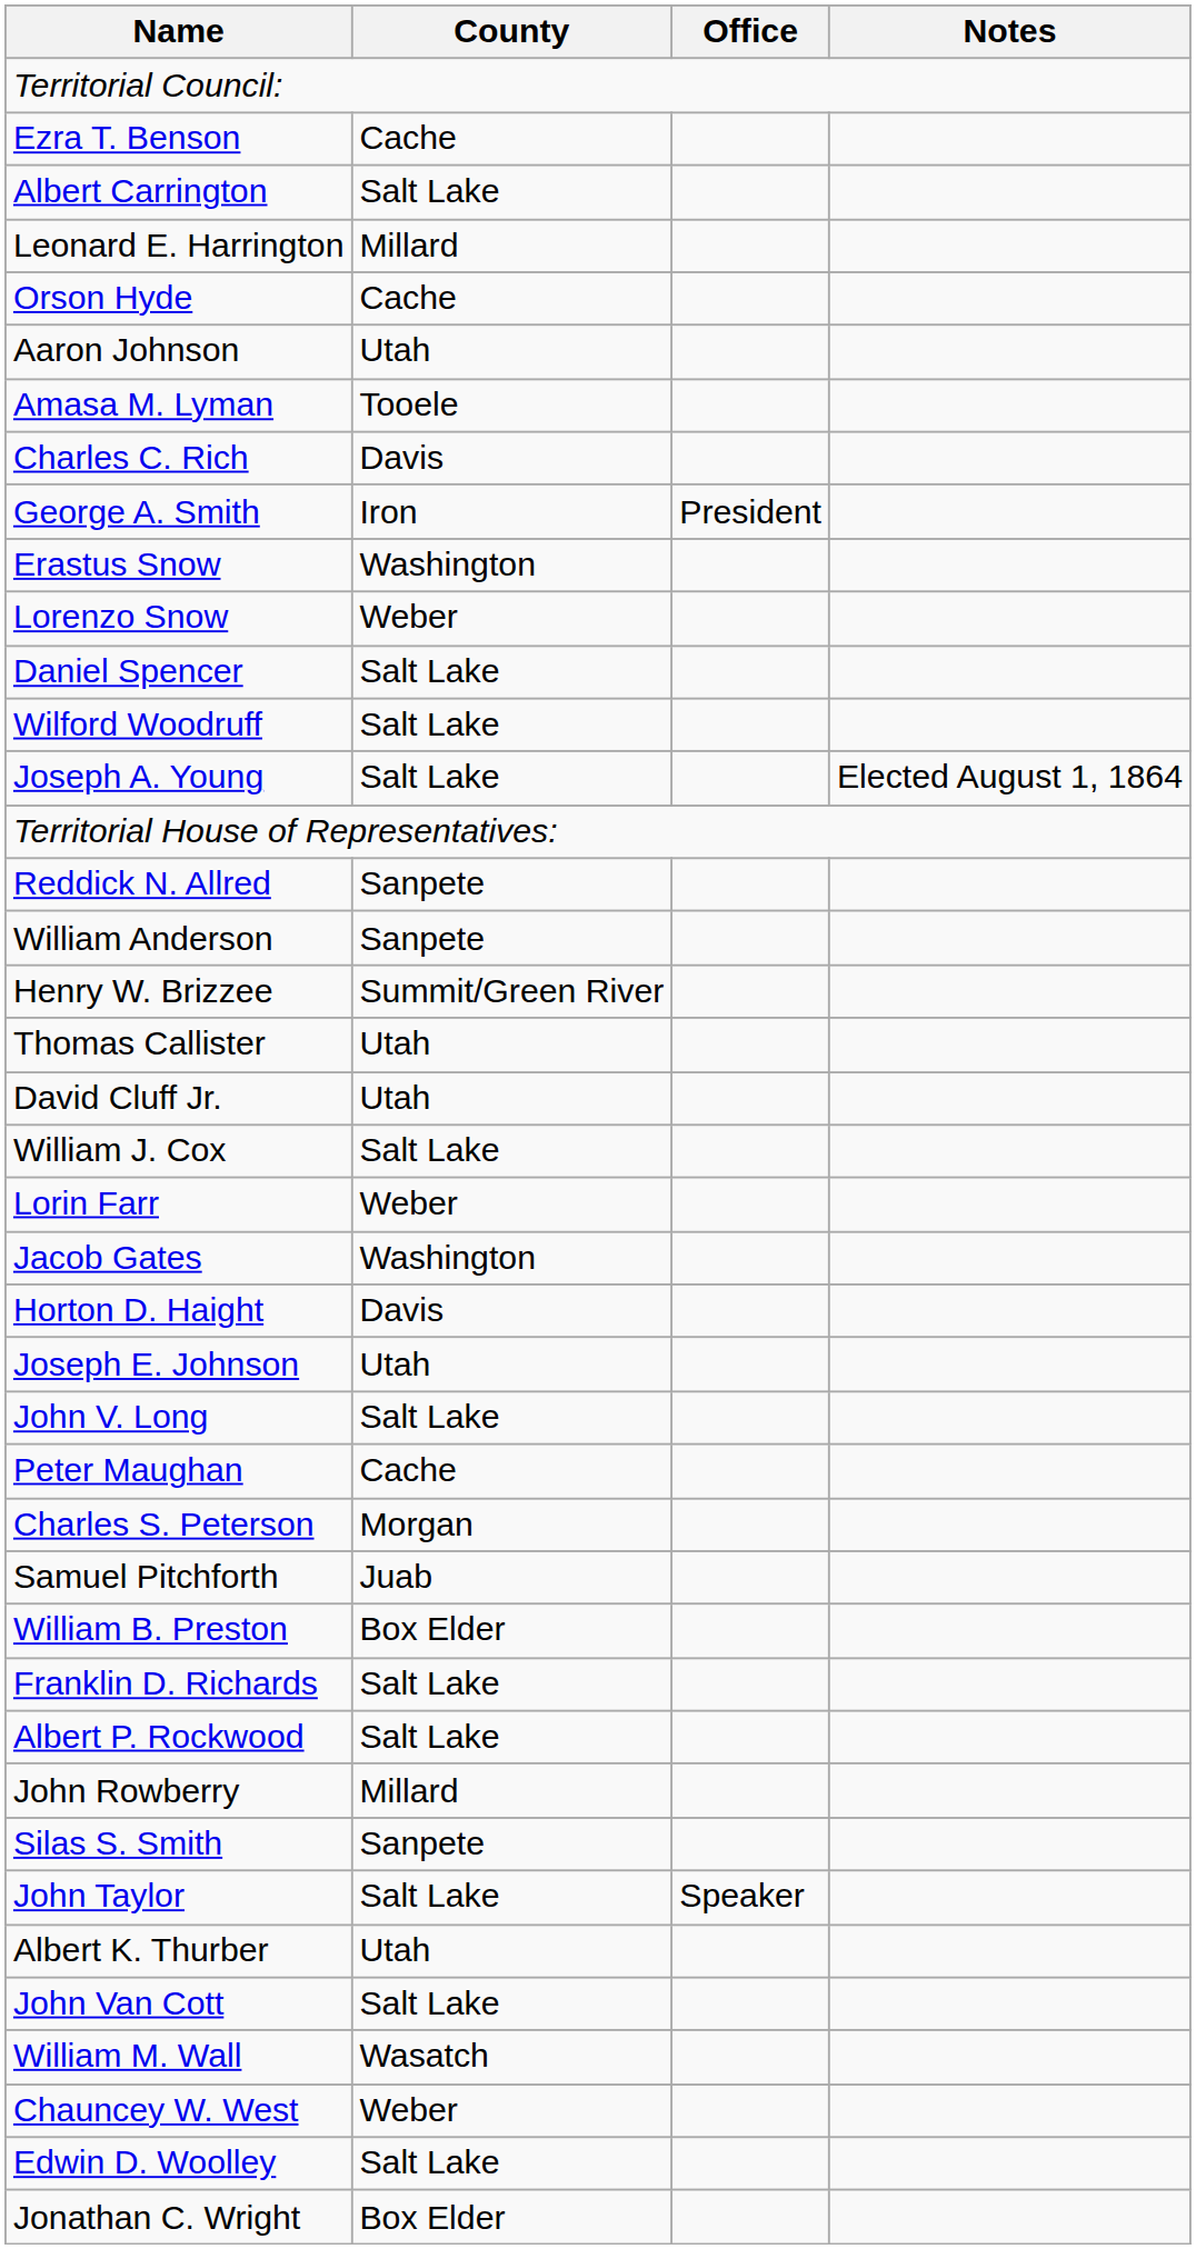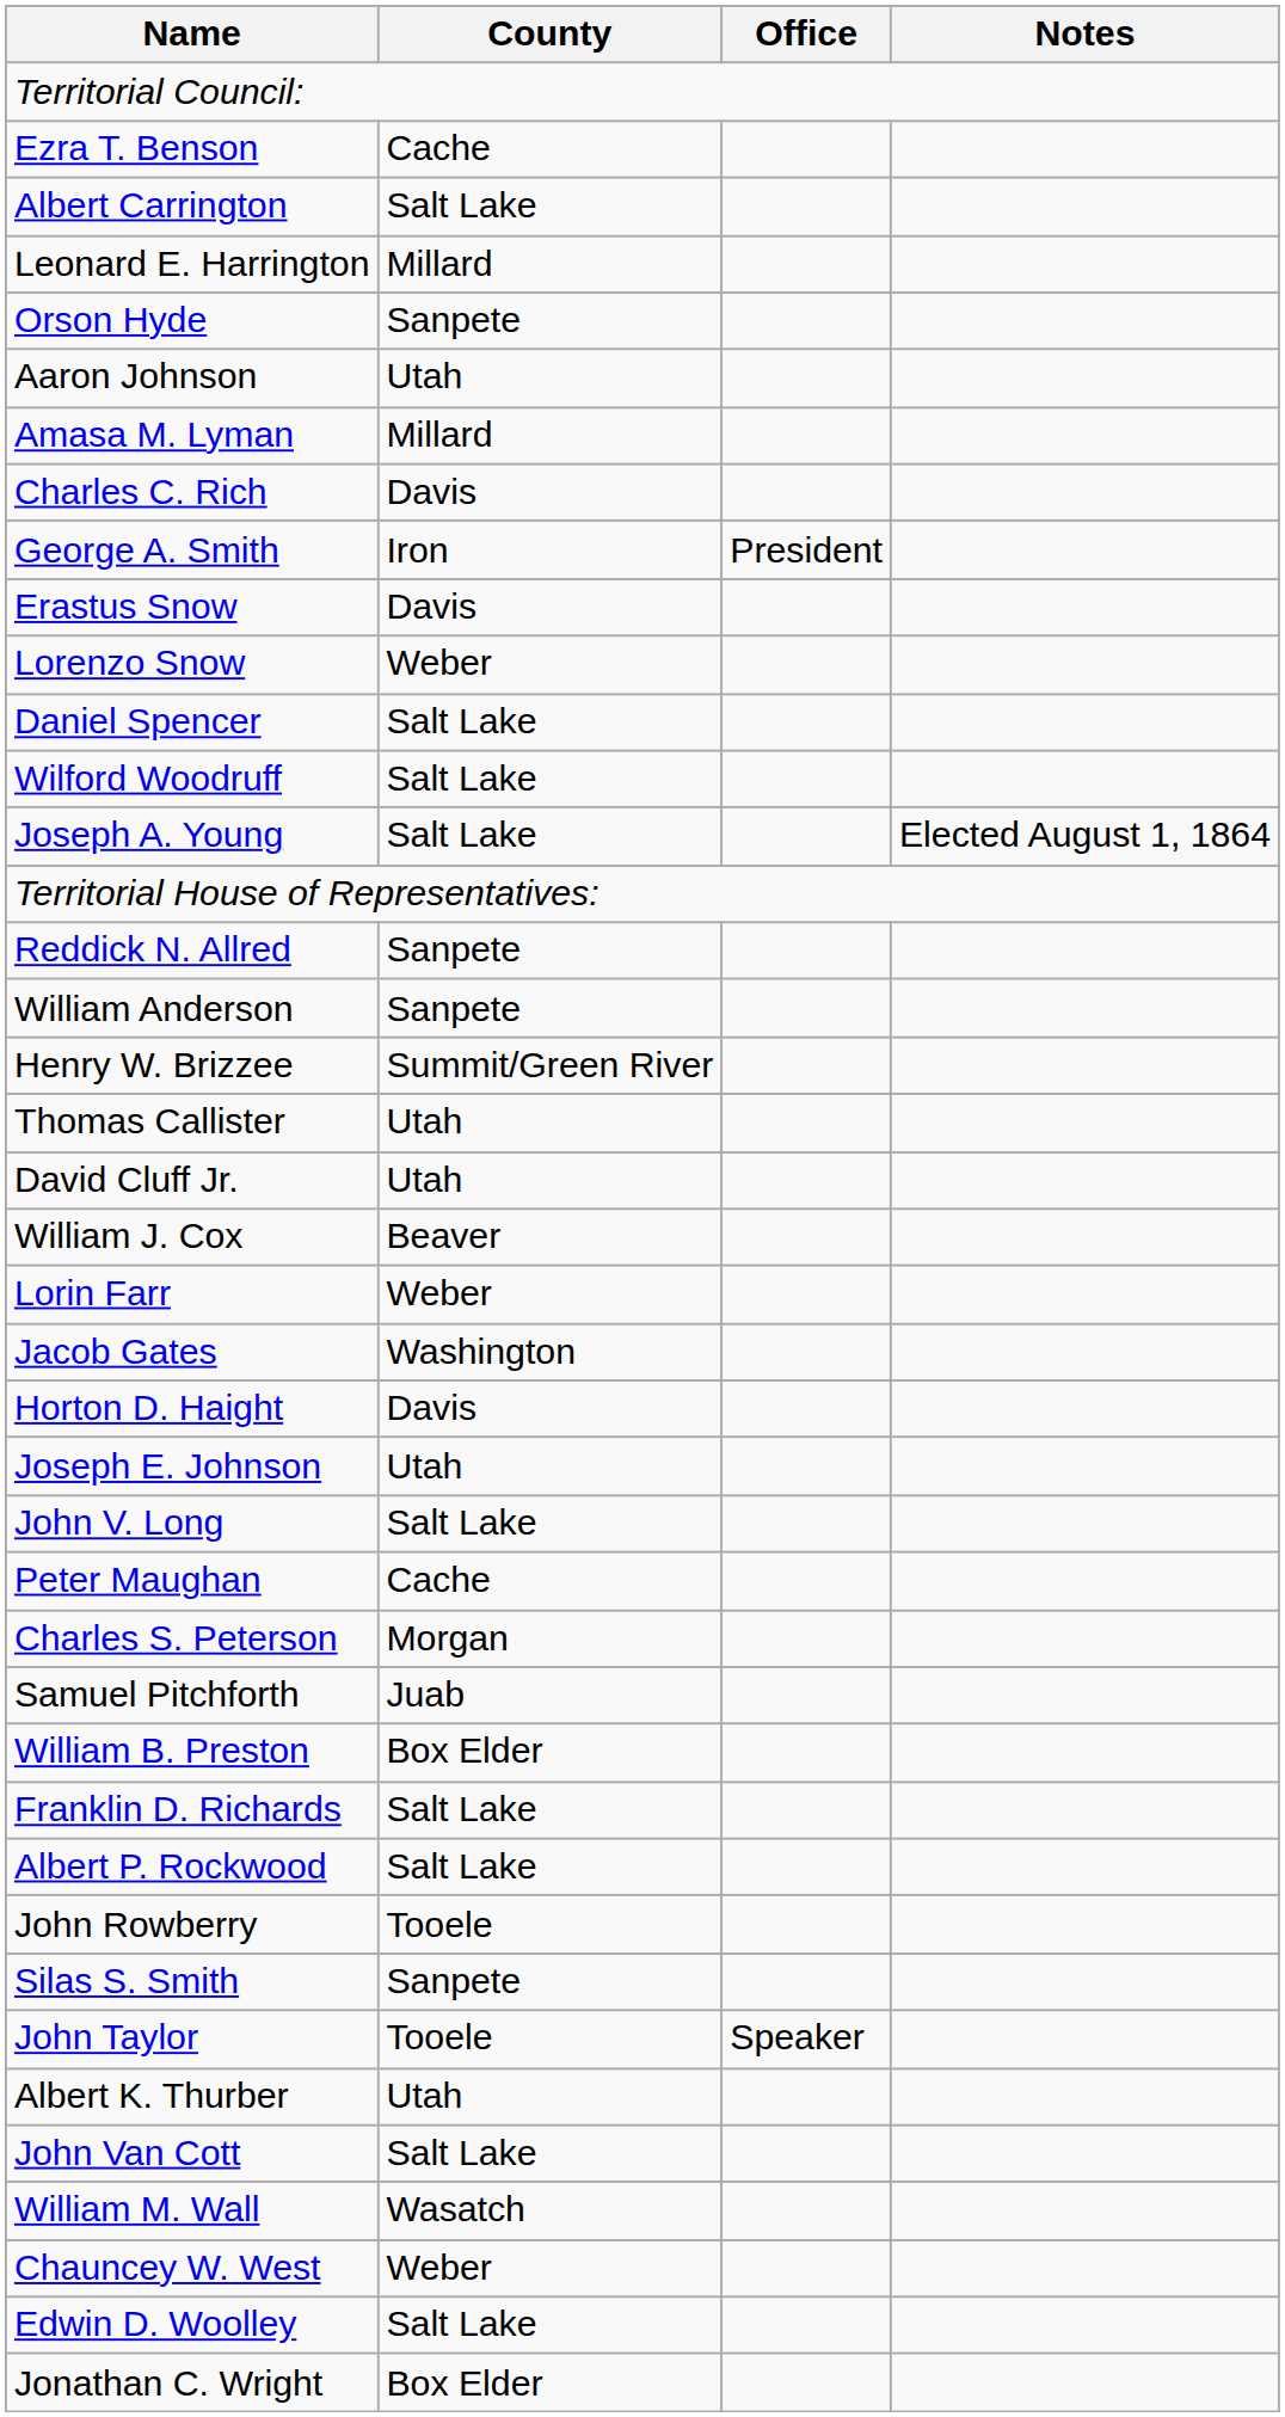 <table class="wikitable">
 <tr>
 <th>Name</th>
 <th>County</th>
 <th>Office</th>
 <th>Notes</th>
 </tr>
 <tr>
 <td colspan=8><em>Territorial Council:</em></td>
 </tr>
 <tr>
 <td><a href='#'>Ezra T. Benson</a></td>
 <td>Cache</td>
 <td></td>
 <td></td>
 </tr>
 <tr>
 <td><a href='#'>Albert Carrington</a></td>
 <td>Salt Lake</td>
 <td></td>
 <td></td>
 </tr>
 <tr>
 <td>Leonard E. Harrington</td>
 <td>Millard</td>
 <td></td>
 <td></td>
 </tr>
 <tr>
 <td><a href='#'>Orson Hyde</a></td>
-<td>Cache</td>
+<td>Sanpete</td>
 <td></td>
 <td></td>
 </tr>
 <tr>
 <td>Aaron Johnson</td>
 <td>Utah</td>
 <td></td>
 <td></td>
 </tr>
 <tr>
 <td><a href='#'>Amasa M. Lyman</a></td>
-<td>Tooele</td>
+<td>Millard</td>
 <td></td>
 <td></td>
 </tr>
 <tr>
 <td><a href='#'>Charles C. Rich</a></td>
 <td>Davis</td>
 <td></td>
 <td></td>
 </tr>
 <tr>
 <td><a href='#'>George A. Smith</a></td>
 <td>Iron</td>
 <td>President</td>
 <td></td>
 </tr>
 <tr>
 <td><a href='#'>Erastus Snow</a></td>
-<td>Washington</td>
+<td>Davis</td>
 <td></td>
 <td></td>
 </tr>
 <tr>
 <td><a href='#'>Lorenzo Snow</a></td>
 <td>Weber</td>
 <td></td>
 <td></td>
 </tr>
 <tr>
 <td><a href='#'>Daniel Spencer</a></td>
 <td>Salt Lake</td>
 <td></td>
 <td></td>
 </tr>
 <tr>
 <td><a href='#'>Wilford Woodruff</a></td>
 <td>Salt Lake</td>
 <td></td>
 <td></td>
 </tr>
 <tr>
 <td><a href='#'>Joseph A. Young</a></td>
 <td>Salt Lake</td>
 <td></td>
 <td>Elected August 1, 1864</td>
 </tr>
 <tr>
 <td colspan=8><em>Territorial House of Representatives:</em></td>
 </tr>
 <tr>
 <td><a href='#'>Reddick N. Allred</a></td>
 <td>Sanpete</td>
 <td></td>
 <td></td>
 </tr>
 <tr>
 <td>William Anderson</td>
 <td>Sanpete</td>
 <td></td>
 <td></td>
 </tr>
 <tr>
 <td>Henry W. Brizzee</td>
 <td>Summit/Green River</td>
 <td></td>
 <td></td>
 </tr>
 <tr>
 <td>Thomas Callister</td>
 <td>Utah</td>
 <td></td>
 <td></td>
 </tr>
 <tr>
 <td>David Cluff Jr.</td>
 <td>Utah</td>
 <td></td>
 <td></td>
 </tr>
 <tr>
 <td>William J. Cox</td>
-<td>Salt Lake</td>
+<td>Beaver</td>
 <td></td>
 <td></td>
 </tr>
 <tr>
 <td><a href='#'>Lorin Farr</a></td>
 <td>Weber</td>
 <td></td>
 <td></td>
 </tr>
 <tr>
 <td><a href='#'>Jacob Gates</a></td>
 <td>Washington</td>
 <td></td>
 <td></td>
 </tr>
 <tr>
 <td><a href='#'>Horton D. Haight</a></td>
 <td>Davis</td>
 <td></td>
 <td></td>
 </tr>
 <tr>
 <td><a href='#'>Joseph E. Johnson</a></td>
 <td>Utah</td>
 <td></td>
 <td></td>
 </tr>
 <tr>
 <td><a href='#'>John V. Long</a></td>
 <td>Salt Lake</td>
 <td></td>
 <td></td>
 </tr>
 <tr>
 <td><a href='#'>Peter Maughan</a></td>
 <td>Cache</td>
 <td></td>
 <td></td>
 </tr>
 <tr>
 <td><a href='#'>Charles S. Peterson</a></td>
 <td>Morgan</td>
 <td></td>
 <td></td>
 </tr>
 <tr>
 <td>Samuel Pitchforth</td>
 <td>Juab</td>
 <td></td>
 <td></td>
 </tr>
 <tr>
 <td><a href='#'>William B. Preston</a></td>
 <td>Box Elder</td>
 <td></td>
 <td></td>
 </tr>
 <tr>
 <td><a href='#'>Franklin D. Richards</a></td>
 <td>Salt Lake</td>
 <td></td>
 <td></td>
 </tr>
 <tr>
 <td><a href='#'>Albert P. Rockwood</a></td>
 <td>Salt Lake</td>
 <td></td>
 <td></td>
 </tr>
 <tr>
 <td>John Rowberry</td>
-<td>Millard</td>
+<td>Tooele</td>
 <td></td>
 <td></td>
 </tr>
 <tr>
 <td><a href='#'>Silas S. Smith</a></td>
 <td>Sanpete</td>
 <td></td>
 <td></td>
 </tr>
 <tr>
 <td><a href='#'>John Taylor</a></td>
-<td>Salt Lake</td>
+<td>Tooele</td>
 <td>Speaker</td>
 <td></td>
 </tr>
 <tr>
 <td>Albert K. Thurber</td>
 <td>Utah</td>
 <td></td>
 <td></td>
 </tr>
 <tr>
 <td><a href='#'>John Van Cott</a></td>
 <td>Salt Lake</td>
 <td></td>
 <td></td>
 </tr>
 <tr>
 <td><a href='#'>William M. Wall</a></td>
 <td>Wasatch</td>
 <td></td>
 <td></td>
 </tr>
 <tr>
 <td><a href='#'>Chauncey W. West</a></td>
 <td>Weber</td>
 <td></td>
 <td></td>
 </tr>
 <tr>
 <td><a href='#'>Edwin D. Woolley</a></td>
 <td>Salt Lake</td>
 <td></td>
 <td></td>
 </tr>
 <tr>
 <td>Jonathan C. Wright</td>
 <td>Box Elder</td>
 <td></td>
 <td></td>
 </tr>
 <tr>
 </tr>
 </table>
